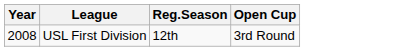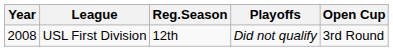 <table class="wikitable">
 <tr>
 <th>Year</th>
 <th>League</th>
 <th>Reg.Season</th>
+<th>Playoffs</th>
 <th>Open Cup</th>
 </tr>
 <tr>
 <td>2008</td>
 <td>USL First Division</td>
 <td>12th</td>
+<td><em>Did not qualify</em></td>
 <td>3rd Round</td>
 </tr>
 </table>
